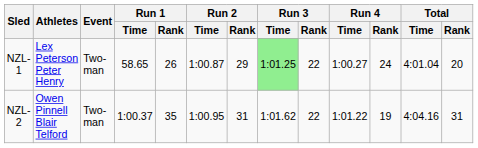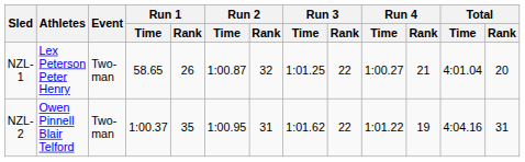 <table class="wikitable" border="1" style="font-size:90%">
 <tr>
 <th rowspan="2">Sled</th>
 <th rowspan="2">Athletes</th>
 <th rowspan="2">Event</th>
 <th colspan="2">Run 1</th>
 <th colspan="2">Run 2</th>
 <th colspan="2">Run 3</th>
 <th colspan="2">Run 4</th>
 <th colspan="2">Total</th>
 </tr>
 <tr>
 <th>Time</th>
 <th>Rank</th>
 <th>Time</th>
 <th>Rank</th>
 <th>Time</th>
 <th>Rank</th>
 <th>Time</th>
 <th>Rank</th>
 <th>Time</th>
 <th>Rank</th>
 </tr>
 <tr>
 <td align="center">NZL-1</td>
 <td><a href='#'>Lex Peterson</a><br><a href='#'>Peter Henry</a></td>
 <td>Two-man</td>
 <td align="center">58.65</td>
 <td align="center">26</td>
 <td align="center">1:00.87</td>
-<td align="center">29</td>
-<td align="center" style="background: lightgreen;">1:01.25</td>
+<td align="center">32</td>
+<td align="center">1:01.25</td>
 <td align="center">22</td>
 <td align="center">1:00.27</td>
-<td align="center">24</td>
+<td align="center">21</td>
 <td align="center">4:01.04</td>
 <td align="center">20</td>
 </tr>
 <tr>
 <td align="center">NZL-2</td>
 <td><a href='#'>Owen Pinnell</a><br><a href='#'>Blair Telford</a></td>
 <td>Two-man</td>
 <td align="center">1:00.37</td>
 <td align="center">35</td>
 <td align="center">1:00.95</td>
 <td align="center">31</td>
 <td align="center">1:01.62</td>
 <td align="center">22</td>
 <td align="center">1:01.22</td>
 <td align="center">19</td>
 <td align="center">4:04.16</td>
 <td align="center">31</td>
 </tr>
 </table>
